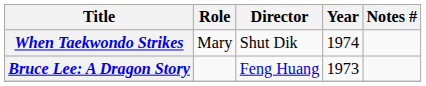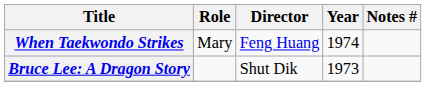 <table class="wikitable plainrowheaders sortable">
 <tr>
 <th scope="col" class="unsortable">Title</th>
 <th scope="col">Role</th>
 <th scope="col">Director</th>
 <th scope="col">Year</th>
 <th scope="col" class="unsortable">Notes #</th>
 </tr>
 <tr>
 <th scope="row"><em><a href='#'>When Taekwondo Strikes</a></em></th>
 <td>Mary</td>
-<td>Shut Dik</td>
+<td><a href='#'>Feng Huang</a></td>
 <td>1974</td>
 <td></td>
 </tr>
 <tr>
 <th scope="row"><em><a href='#'>Bruce Lee: A Dragon Story</a></em></th>
 <td></td>
-<td><a href='#'>Feng Huang</a></td>
+<td>Shut Dik</td>
 <td>1973</td>
 <td></td>
 </tr>
 <tr>
 </tr>
 </table>
